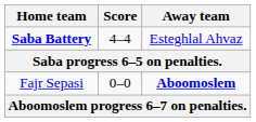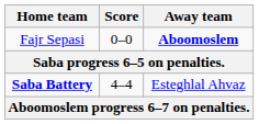 <table class="wikitable" style="text-align: center">
 <tr>
 <th>Home team</th>
 <th>Score</th>
 <th>Away team</th>
 </tr>
 <tr>
+<td><a href='#'>Fajr Sepasi</a></td>
+<td>0–0</td>
+<td><strong><a href='#'>Aboomoslem</a></strong></td>
+</tr>
+<tr>
+<th colspan=3>Saba progress 6–5 on penalties.</th>
+</tr>
+<tr>
 <td><strong><a href='#'>Saba Battery</a></strong></td>
 <td>4–4</td>
 <td><a href='#'>Esteghlal Ahvaz</a></td>
 </tr>
 <tr>
-<th colspan=3>Saba progress 6–5 on penalties.</th>
-</tr>
-<tr>
-<td><a href='#'>Fajr Sepasi</a></td>
-<td>0–0</td>
-<td><strong><a href='#'>Aboomoslem</a></strong></td>
-</tr>
-<tr>
 <th colspan=3>Aboomoslem progress 6–7 on penalties.</th>
 </tr>
 </table>
